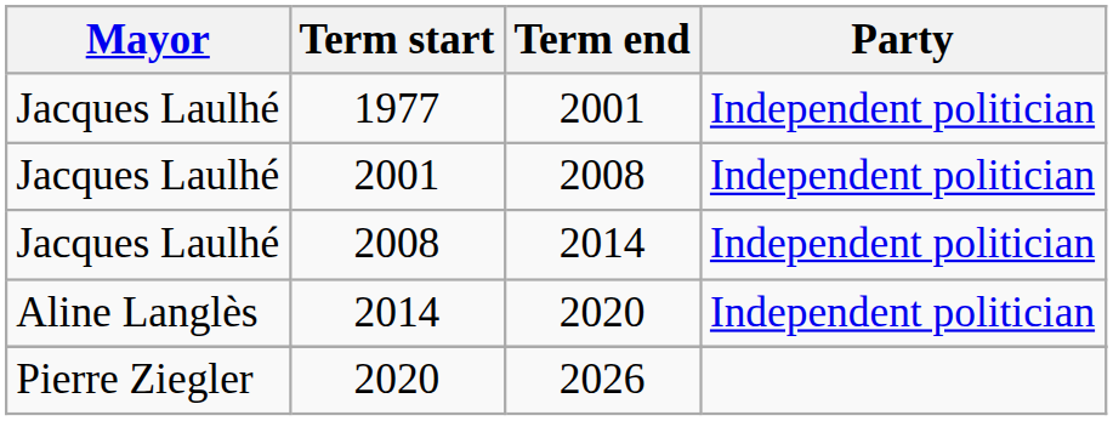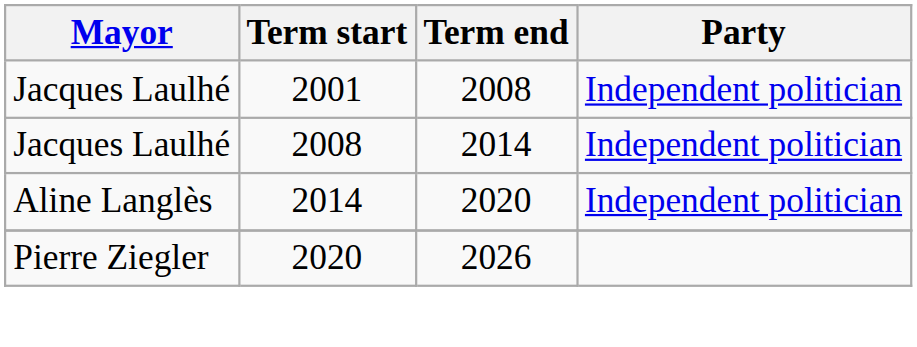 <table class="wikitable">
 <tr>
 <th><a href='#'>Mayor</a></th>
 <th>Term start</th>
 <th>Term end</th>
 <th>Party</th>
-</tr>
-<tr>
-<td>Jacques Laulhé</td>
-<td align=center>1977</td>
-<td align=center>2001</td>
-<td><a href='#'>Independent politician</a></td>
 </tr>
 <tr>
 <td>Jacques Laulhé</td>
 <td align=center>2001</td>
 <td align=center>2008</td>
 <td><a href='#'>Independent politician</a></td>
 </tr>
 <tr>
 <td>Jacques Laulhé</td>
 <td align=center>2008</td>
 <td align=center>2014</td>
 <td><a href='#'>Independent politician</a></td>
 </tr>
 <tr>
 <td>Aline Langlès</td>
 <td align=center>2014</td>
 <td align=center>2020</td>
 <td><a href='#'>Independent politician</a></td>
 </tr>
 <tr>
 </tr>
 <tr>
 <td>Pierre Ziegler</td>
 <td align=center>2020</td>
 <td align=center>2026</td>
 <td></td>
 </tr>
 </table>
